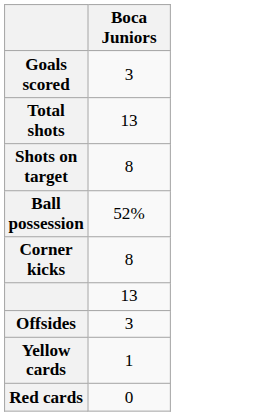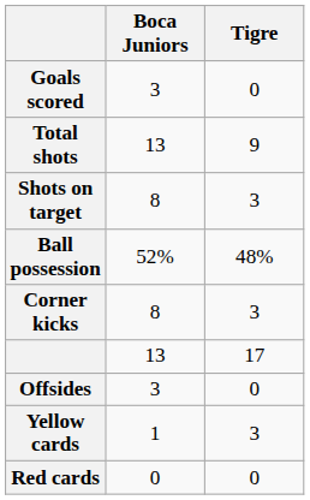 <table class="wikitable" style="text-align:center">
 <tr>
 <th scope="col" style="width:70px"></th>
 <th scope="col" style="width:70px">Boca Juniors</th>
+<th scope="col" style="width:70px">Tigre</th>
 </tr>
 <tr>
 <th scope=row>Goals scored</th>
 <td>3</td>
+<td>0</td>
 </tr>
 <tr>
 <th scope=row>Total shots</th>
 <td>13</td>
+<td>9</td>
 </tr>
 <tr>
 <th scope=row>Shots on target</th>
 <td>8</td>
+<td>3</td>
 </tr>
 <tr>
 <th scope=row>Ball possession</th>
 <td>52%</td>
+<td>48%</td>
 </tr>
 <tr>
 <th scope=row>Corner kicks</th>
 <td>8</td>
+<td>3</td>
 </tr>
 <tr>
 <th scope=row></th>
 <td>13</td>
+<td>17</td>
 </tr>
 <tr>
 <th scope=row>Offsides</th>
 <td>3</td>
+<td>0</td>
 </tr>
 <tr>
 <th scope=row>Yellow cards</th>
 <td>1</td>
+<td>3</td>
 </tr>
 <tr>
 <th scope=row>Red cards</th>
 <td>0</td>
+<td>0</td>
 </tr>
 </table>
